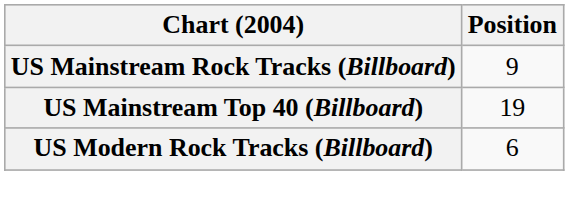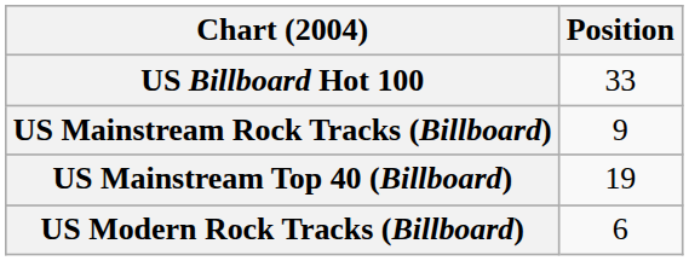 <table class="wikitable sortable plainrowheaders" style="text-align:center">
 <tr>
 <th scope="col">Chart (2004)</th>
 <th scope="col">Position</th>
+</tr>
+<tr>
+<th scope="row">US <em>Billboard</em> Hot 100</th>
+<td>33</td>
 </tr>
 <tr>
 <th scope="row">US Mainstream Rock Tracks (<em>Billboard</em>)</th>
 <td>9</td>
 </tr>
 <tr>
 <th scope="row">US Mainstream Top 40 (<em>Billboard</em>)</th>
 <td>19</td>
 </tr>
 <tr>
 <th scope="row">US Modern Rock Tracks (<em>Billboard</em>)</th>
 <td>6</td>
 </tr>
 </table>
